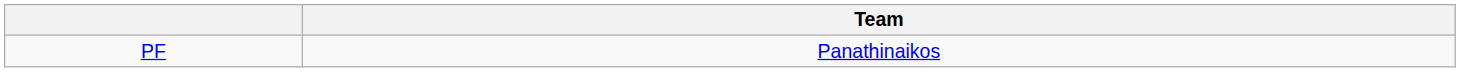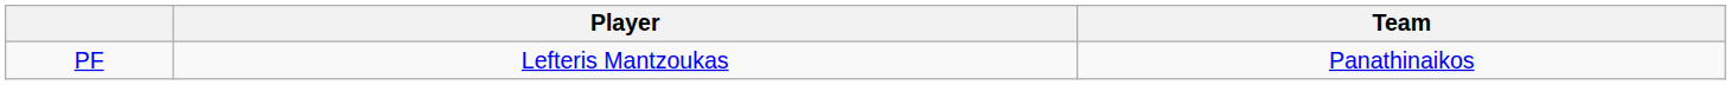 <table class="wikitable" style="text-align: center;" width="60%">
 <tr>
 <th style="text-align:center;"></th>
+<th style="text-align:center;">Player</th>
 <th style="text-align:center;">Team</th>
 </tr>
 <tr>
 <td style="text-align:center;"><a href='#'>PF</a></td>
+<td> <a href='#'>Lefteris Mantzoukas</a></td>
 <td><a href='#'>Panathinaikos</a></td>
 </tr>
 </table>
